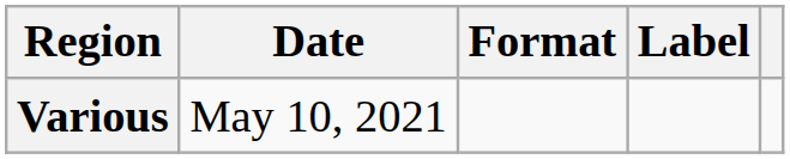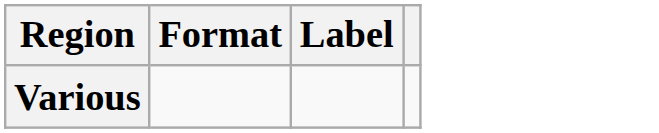 <table class="wikitable plainrowheaders">
 <tr>
 <th scope="col">Region</th>
-<th scope="col">Date</th>
 <th scope="col">Format</th>
 <th scope="col">Label</th>
 <th scope="col"></th>
 </tr>
 <tr>
 <th scope="row">Various</th>
-<td>May 10, 2021</td>
 <td></td>
 <td></td>
 <td style="text-align:center"></td>
 </tr>
 </table>
